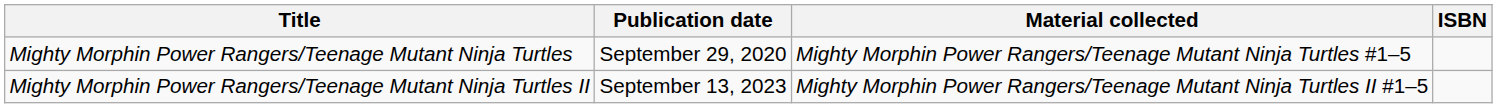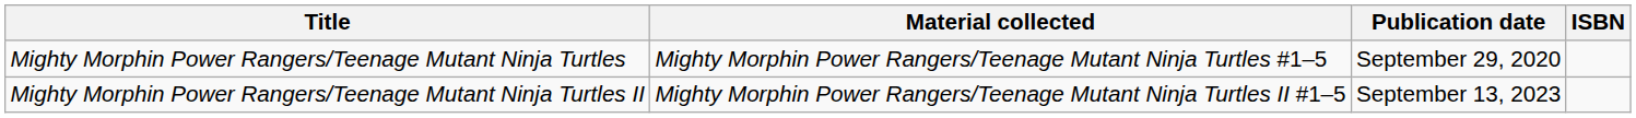 <table class="wikitable">
 <tr>
 <th>Title</th>
+<th>Material collected</th>
 <th>Publication date</th>
-<th>Material collected</th>
 <th>ISBN</th>
 </tr>
 <tr>
 <td><em>Mighty Morphin Power Rangers/Teenage Mutant Ninja Turtles</em></td>
+<td><em>Mighty Morphin Power Rangers/Teenage Mutant Ninja Turtles</em> #1–5</td>
 <td>September 29, 2020</td>
-<td><em>Mighty Morphin Power Rangers/Teenage Mutant Ninja Turtles</em> #1–5</td>
 <td></td>
 </tr>
 <tr>
 <td><em>Mighty Morphin Power Rangers/Teenage Mutant Ninja Turtles II</em></td>
+<td><em>Mighty Morphin Power Rangers/Teenage Mutant Ninja Turtles II</em> #1–5</td>
 <td>September 13, 2023</td>
-<td><em>Mighty Morphin Power Rangers/Teenage Mutant Ninja Turtles II</em> #1–5</td>
 <td></td>
 </tr>
 </table>
